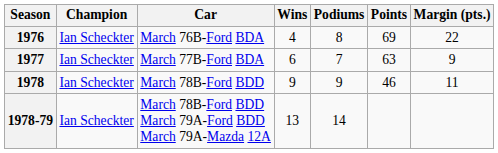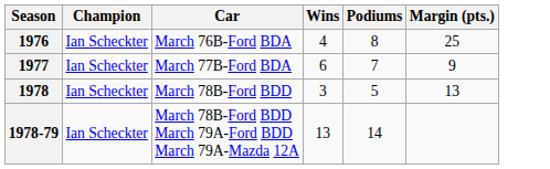 <table class="wikitable" style="font-size:85%;">
 <tr>
 <th>Season</th>
 <th>Champion</th>
 <th>Car</th>
 <th>Wins</th>
 <th>Podiums</th>
-<th>Points</th>
 <th>Margin (pts.)</th>
 </tr>
 <tr align="center">
 <th>1976</th>
 <td align="left"> <a href='#'>Ian Scheckter</a></td>
 <td align="left"><a href='#'>March</a> 76B-<a href='#'>Ford</a> <a href='#'>BDA</a></td>
 <td>4</td>
 <td>8</td>
-<td>69</td>
-<td>22</td>
+<td>25</td>
 </tr>
 <tr align="center">
 <th>1977</th>
 <td align="left"> <a href='#'>Ian Scheckter</a></td>
 <td align="left"><a href='#'>March</a> 77B-<a href='#'>Ford</a> <a href='#'>BDA</a></td>
 <td>6</td>
 <td>7</td>
-<td>63</td>
 <td>9</td>
 </tr>
 <tr align="center">
 <th>1978</th>
 <td align="left"> <a href='#'>Ian Scheckter</a></td>
 <td align="left"><a href='#'>March</a> 78B-<a href='#'>Ford</a> <a href='#'>BDD</a></td>
-<td>9</td>
-<td>9</td>
-<td>46</td>
-<td>11</td>
+<td>3</td>
+<td>5</td>
+<td>13</td>
 </tr>
 <tr align="center">
 <th>1978-79</th>
 <td align="left"> <a href='#'>Ian Scheckter</a></td>
 <td align="left"><a href='#'>March</a> 78B-<a href='#'>Ford</a> <a href='#'>BDD</a><br><a href='#'>March</a> 79A-<a href='#'>Ford</a> <a href='#'>BDD</a><br><a href='#'>March</a> 79A-<a href='#'>Mazda</a> <a href='#'>12A</a></td>
 <td>13</td>
 <td>14</td>
 <td></td>
-<td></td>
 </tr>
 </table>
